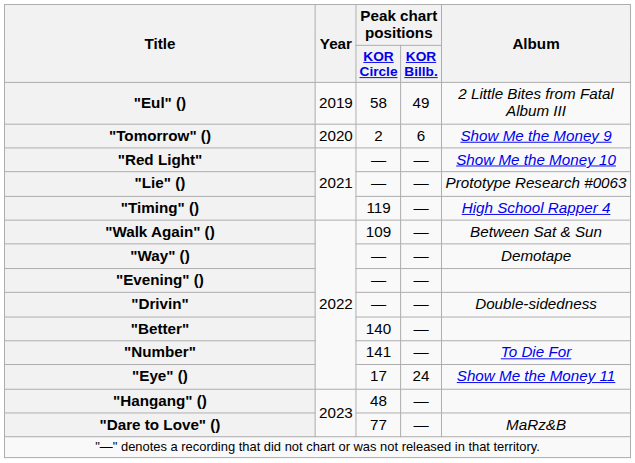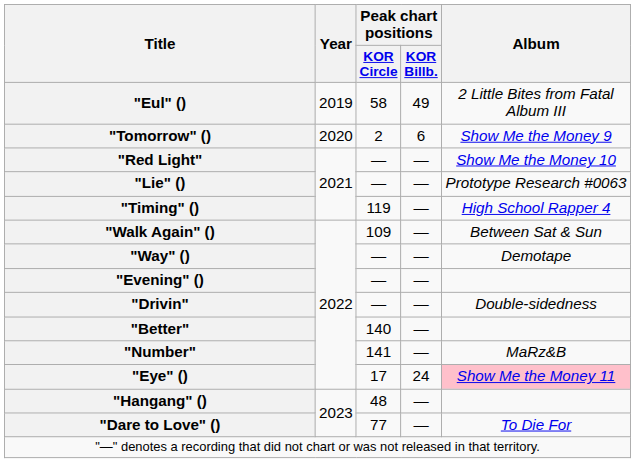 <table class="wikitable plainrowheaders" style="text-align:center;" border="1">
 <tr>
 <th scope="col" rowspan="2" style="width:20em;">Title</th>
 <th scope="col" rowspan="2">Year</th>
 <th scope="col" colspan="2">Peak chart<br>positions</th>
 <th scope="col" rowspan="2" style="width:12em;">Album</th>
 </tr>
 <tr>
 <th scope="col" style="font-size:90%; width:2.5em"><a href='#'>KOR<br>Circle</a><br></th>
 <th scope="col" style="font-size:90%; width:2.5em"><a href='#'>KOR<br>Billb.</a><br></th>
 </tr>
 <tr>
 <th scope="row">"Eul" ()<br></th>
 <td>2019</td>
 <td>58</td>
 <td>49</td>
 <td><em>2 Little Bites from Fatal Album III</em></td>
 </tr>
 <tr>
 <th scope="row">"Tomorrow" ()<br></th>
 <td>2020</td>
 <td>2</td>
 <td>6</td>
 <td><em><a href='#'>Show Me the Money 9</a></em></td>
 </tr>
 <tr>
 <th scope="row">"Red Light"<br></th>
 <td rowspan="3">2021</td>
 <td>—</td>
 <td>—</td>
 <td><em><a href='#'>Show Me the Money 10</a></em></td>
 </tr>
 <tr>
 <th scope="row">"Lie" ()<br></th>
 <td>—</td>
 <td>—</td>
 <td><em>Prototype Research #0063</em></td>
 </tr>
 <tr>
 <th scope="row">"Timing" ()<br></th>
 <td>119</td>
 <td>—</td>
 <td><em><a href='#'>High School Rapper 4</a></em></td>
 </tr>
 <tr>
 <th scope="row">"Walk Again" ()<br></th>
 <td rowspan="7">2022</td>
 <td>109</td>
 <td>—</td>
 <td><em>Between Sat & Sun</em></td>
 </tr>
 <tr>
 <th scope="row">"Way" ()<br></th>
 <td>—</td>
 <td>—</td>
 <td><em>Demotape</em></td>
 </tr>
 <tr>
 <th scope="row">"Evening" ()<br></th>
 <td>—</td>
 <td>—</td>
 <td></td>
 </tr>
 <tr>
 <th scope="row">"Drivin"<br></th>
 <td>—</td>
 <td>—</td>
 <td><em>Double-sidedness</em></td>
 </tr>
 <tr>
 <th scope="row">"Better"<br></th>
 <td>140</td>
 <td>—</td>
 <td></td>
 </tr>
 <tr>
 <th scope="row">"Number"<br></th>
 <td>141</td>
 <td>—</td>
-<td><em><a href='#'>To Die For</a></td>
+<td><em>MaRz&B</em></td>
 </tr>
 <tr>
 <th scope="row">"Eye" ()<br></th>
 <td>17</td>
 <td>24</td>
-<td><em><a href='#'>Show Me the Money 11</a></em></td>
+<td style="background: pink;"><em><a href='#'>Show Me the Money 11</a></em></td>
 </tr>
 <tr>
 <th scope="row">"Hangang" ()<br></th>
 <td rowspan="2">2023</td>
 <td>48</td>
 <td>—</td>
 <td></td>
 </tr>
 <tr>
 <th scope="row">"Dare to Love" ()<br></th>
 <td>77</td>
 <td>—</td>
-<td><em>MaRz&B</em></td>
+<td><em><a href='#'>To Die For</a></td>
 </tr>
 <tr>
 <td colspan="5" style="font-size:85%">"—" denotes a recording that did not chart or was not released in that territory.</td>
 </tr>
 </table>
